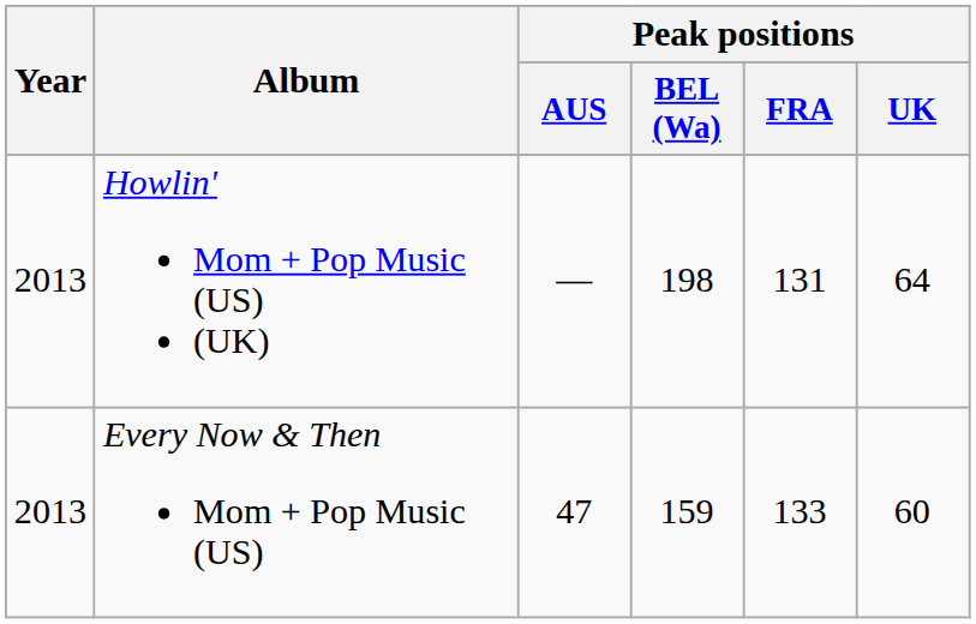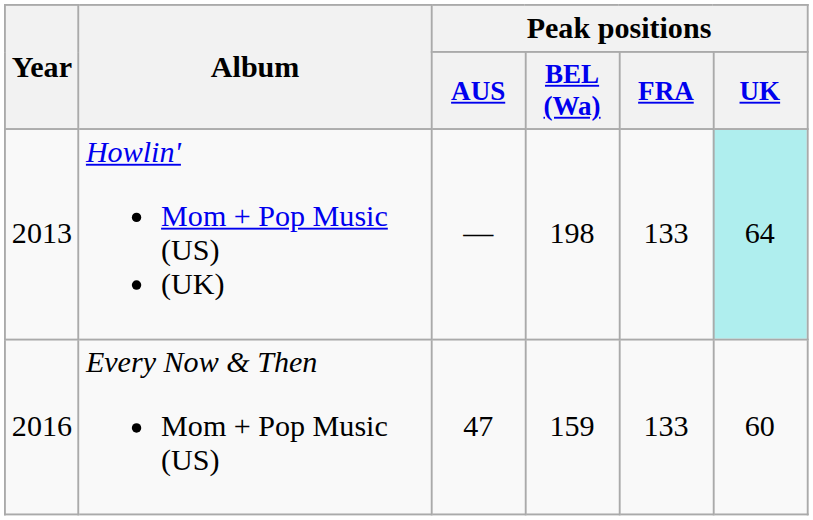 <table class="wikitable" style="text-align:center">
 <tr>
 <th rowspan="2" style="width:10px;">Year</th>
 <th rowspan="2" style="width:180px;">Album</th>
 <th colspan="4" style="width:30px;">Peak positions</th>
 </tr>
 <tr>
 <th scope="col" style="width:3em;font-size:90%;"><a href='#'>AUS</a><br></th>
 <th scope="col" style="width:3em;font-size:90%;"><a href='#'>BEL <br>(Wa)</a><br></th>
 <th scope="col" style="width:3em;font-size:90%;"><a href='#'>FRA</a><br></th>
 <th scope="col" style="width:3em;font-size:90%;"><a href='#'>UK</a><br></th>
 </tr>
 <tr>
 <td>2013</td>
 <td align="left"><em><a href='#'>Howlin'</a></em><br><ul><li><a href='#'>Mom + Pop Music</a> (US)</li><li> (UK)</li></ul></td>
 <td>—</td>
 <td>198</td>
-<td>131</td>
-<td>64</td>
+<td>133</td>
+<td style="background: paleturquoise;">64</td>
 </tr>
 <tr>
-<td>2013</td>
+<td>2016</td>
 <td align="left"><em>Every Now & Then</em><br><ul><li>Mom + Pop Music (US)</li></ul></td>
 <td>47</td>
 <td>159</td>
 <td>133</td>
 <td>60</td>
 </tr>
 </table>
